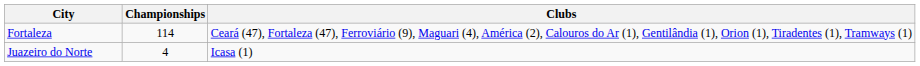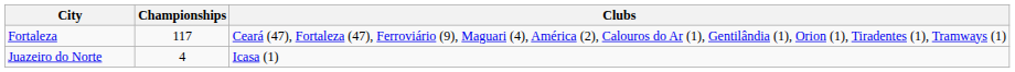 <table class="wikitable">
 <tr>
 <th style="width:150px">City</th>
 <th>Championships</th>
 <th>Clubs</th>
 </tr>
 <tr>
 <td> <a href='#'>Fortaleza</a></td>
-<td align="center">114</td>
+<td align="center">117</td>
 <td><a href='#'>Ceará</a> (47), <a href='#'>Fortaleza</a> (47), <a href='#'>Ferroviário</a> (9), <a href='#'>Maguari</a> (4), <a href='#'>América</a> (2), <a href='#'>Calouros do Ar</a> (1), <a href='#'>Gentilândia</a> (1), <a href='#'>Orion</a> (1), <a href='#'>Tiradentes</a> (1), <a href='#'>Tramways</a> (1)</td>
 </tr>
 <tr>
 <td> <a href='#'>Juazeiro do Norte</a></td>
 <td align="center">4</td>
 <td><a href='#'>Icasa</a> (1)</td>
 </tr>
 </table>
